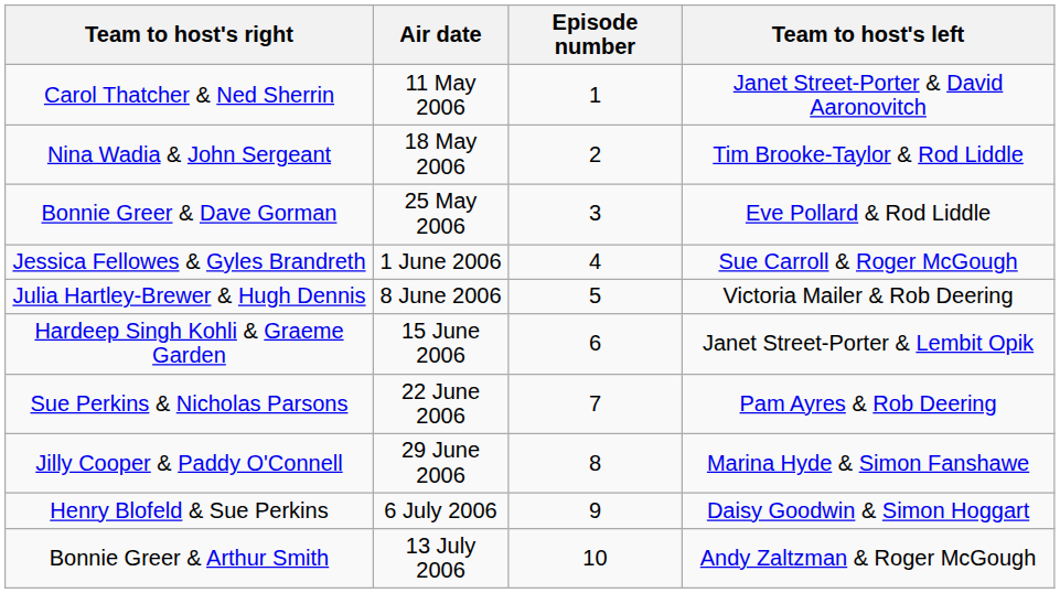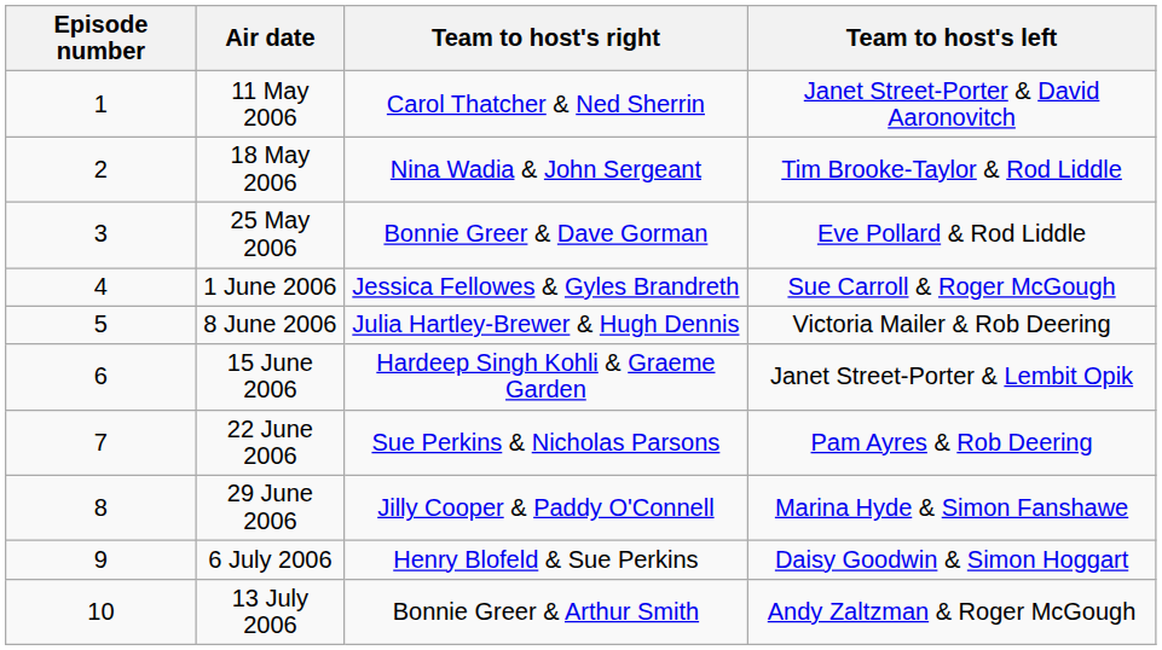 <table class="wikitable" style="text-align:center; width:762px;">
 <tr>
+<th>Episode number</th>
+<th>Air date</th>
 <th>Team to host's right</th>
-<th>Air date</th>
-<th>Episode number</th>
 <th>Team to host's left</th>
 </tr>
 <tr>
+<td>1</td>
+<td>11 May 2006</td>
 <td><a href='#'>Carol Thatcher</a> & <a href='#'>Ned Sherrin</a></td>
-<td>11 May 2006</td>
-<td>1</td>
 <td><a href='#'>Janet Street-Porter</a> & <a href='#'>David Aaronovitch</a></td>
 </tr>
 <tr>
+<td>2</td>
+<td>18 May 2006</td>
 <td><a href='#'>Nina Wadia</a> & <a href='#'>John Sergeant</a></td>
-<td>18 May 2006</td>
-<td>2</td>
 <td><a href='#'>Tim Brooke-Taylor</a> & <a href='#'>Rod Liddle</a></td>
 </tr>
 <tr>
+<td>3</td>
+<td>25 May 2006</td>
 <td><a href='#'>Bonnie Greer</a> & <a href='#'>Dave Gorman</a></td>
-<td>25 May 2006</td>
-<td>3</td>
 <td><a href='#'>Eve Pollard</a> & Rod Liddle</td>
 </tr>
 <tr>
+<td>4</td>
+<td>1 June 2006</td>
 <td><a href='#'>Jessica Fellowes</a> & <a href='#'>Gyles Brandreth</a></td>
-<td>1 June 2006</td>
-<td>4</td>
 <td><a href='#'>Sue Carroll</a> & <a href='#'>Roger McGough</a></td>
 </tr>
 <tr>
+<td>5</td>
+<td>8 June 2006</td>
 <td><a href='#'>Julia Hartley-Brewer</a> & <a href='#'>Hugh Dennis</a></td>
-<td>8 June 2006</td>
-<td>5</td>
 <td>Victoria Mailer & Rob Deering</td>
 </tr>
 <tr>
+<td>6</td>
+<td>15 June 2006</td>
 <td><a href='#'>Hardeep Singh Kohli</a> & <a href='#'>Graeme Garden</a></td>
-<td>15 June 2006</td>
-<td>6</td>
 <td>Janet Street-Porter & <a href='#'>Lembit Opik</a></td>
 </tr>
 <tr>
+<td>7</td>
+<td>22 June 2006</td>
 <td><a href='#'>Sue Perkins</a> & <a href='#'>Nicholas Parsons</a></td>
-<td>22 June 2006</td>
-<td>7</td>
 <td><a href='#'>Pam Ayres</a> & <a href='#'>Rob Deering</a></td>
 </tr>
 <tr>
+<td>8</td>
+<td>29 June 2006</td>
 <td><a href='#'>Jilly Cooper</a> & <a href='#'>Paddy O'Connell</a></td>
-<td>29 June 2006</td>
-<td>8</td>
 <td><a href='#'>Marina Hyde</a> & <a href='#'>Simon Fanshawe</a></td>
 </tr>
 <tr>
+<td>9</td>
+<td>6 July 2006</td>
 <td><a href='#'>Henry Blofeld</a> & Sue Perkins</td>
-<td>6 July 2006</td>
-<td>9</td>
 <td><a href='#'>Daisy Goodwin</a> & <a href='#'>Simon Hoggart</a></td>
 </tr>
 <tr>
+<td>10</td>
+<td>13 July 2006</td>
 <td>Bonnie Greer & <a href='#'>Arthur Smith</a></td>
-<td>13 July 2006</td>
-<td>10</td>
 <td><a href='#'>Andy Zaltzman</a> & Roger McGough</td>
 </tr>
 </table>
